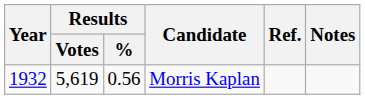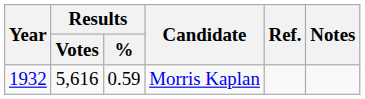 <table class="wikitable" border="1" style="text-align:center">
 <tr>
 <th rowspan=2>Year</th>
 <th colspan=2>Results</th>
 <th rowspan=2>Candidate</th>
 <th rowspan=2>Ref.</th>
 <th rowspan=2>Notes</th>
 </tr>
 <tr>
 <th>Votes</th>
 <th>%</th>
 </tr>
 <tr>
 <td><a href='#'>1932</a></td>
-<td>5,619</td>
-<td>0.56</td>
+<td>5,616</td>
+<td>0.59</td>
 <td><a href='#'>Morris Kaplan</a></td>
 <td></td>
 <td></td>
 </tr>
 </table>
